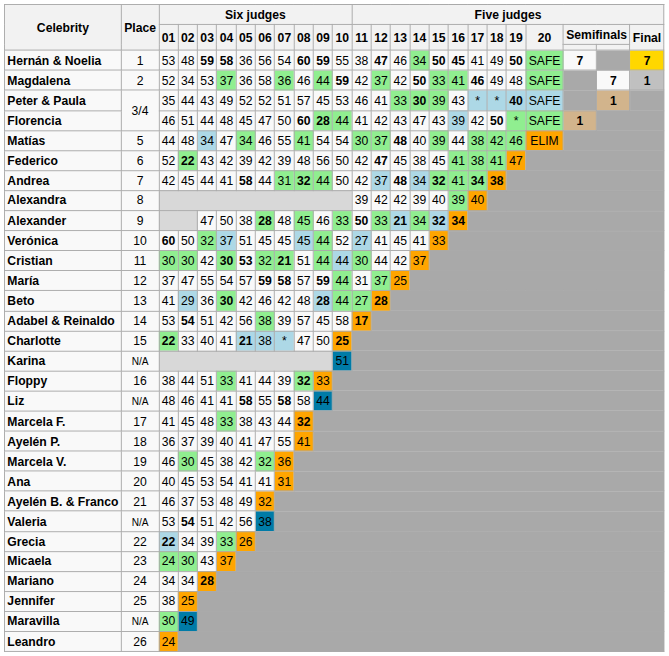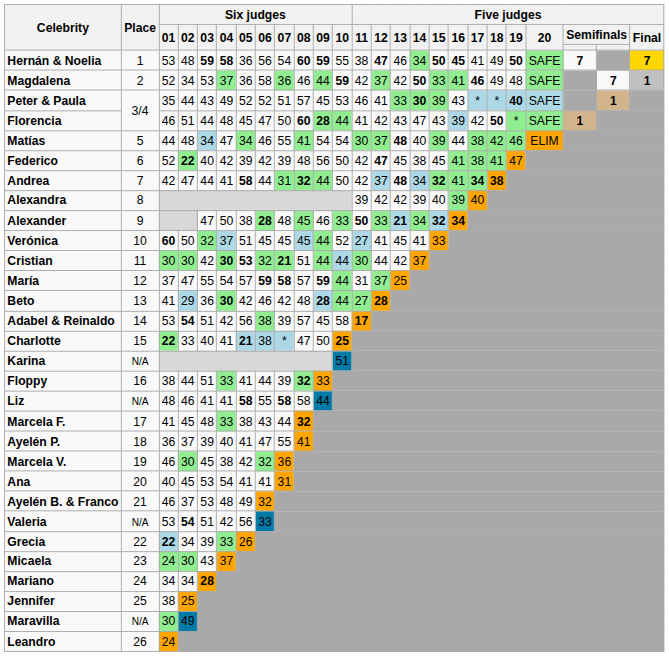 <table class="wikitable sortable" style="font-size:80%; text-align:center; white-space:nowrap; width:20%">
 <tr>
 <th rowspan="4">Celebrity</th>
 <th rowspan="4">Place</th>
 </tr>
 <tr>
 <th colspan=10>Six judges</th>
 <th colspan=13>Five judges</th>
 </tr>
 <tr>
 <th rowspan="2">01</th>
 <th rowspan="2">02</th>
 <th rowspan="2">03</th>
 <th rowspan="2">04</th>
 <th rowspan="2">05</th>
 <th rowspan="2">06</th>
 <th rowspan="2">07</th>
 <th rowspan="2">08</th>
 <th rowspan="2">09</th>
 <th rowspan="2">10</th>
 <th rowspan="2">11</th>
 <th rowspan="2">12</th>
 <th rowspan="2">13</th>
 <th rowspan="2">14</th>
 <th rowspan="2">15</th>
 <th rowspan="2">16</th>
 <th rowspan="2">17</th>
 <th rowspan="2">18</th>
 <th rowspan="2">19</th>
 <th rowspan="2">20</th>
 <th colspan=2>Semifinals</th>
 <th rowspan=2>Final</th>
 </tr>
 <tr>
 <th></th>
 <th></th>
 </tr>
 <tr>
 <td style="text-align:left;"><strong>Hernán & Noelia</strong></td>
 <td>1</td>
 <td>53</td>
 <td>48</td>
 <td><span><strong>59</strong></span></td>
 <td><span><strong>58</strong></span></td>
 <td>36</td>
 <td>56</td>
 <td>54</td>
 <td><span><strong>60</strong></span></td>
 <td><span><strong>59</strong></span></td>
 <td>55</td>
 <td>38</td>
 <td><span><strong>47</strong></span></td>
 <td>46</td>
 <td style="background:lightgreen;">34</td>
 <td><span><strong>50</strong></span></td>
 <td><span><strong>45</strong></span></td>
 <td>41</td>
 <td>49</td>
 <td><span><strong>50</strong></span></td>
 <td style="background:lightgreen;">SAFE</td>
 <td><span><strong>7</strong></span></td>
 <td style="background:darkgrey;"></td>
 <td style="background:gold;"><span><strong>7</strong></span></td>
 </tr>
 <tr>
 <td style="text-align:left;"><strong>Magdalena</strong></td>
 <td>2</td>
 <td>52</td>
 <td>34</td>
 <td>53</td>
 <td style="background:lightgreen;">37</td>
 <td>36</td>
 <td>58</td>
 <td style="background:lightgreen;">36</td>
 <td>46</td>
 <td style="background:lightgreen;">44</td>
 <td><span><strong>59</strong></span></td>
 <td>42</td>
 <td style="background:lightgreen;">37</td>
 <td>42</td>
 <td><span><strong>50</strong></span></td>
 <td style="background:lightgreen;">33</td>
 <td style="background:lightgreen;">41</td>
 <td><span><strong>46</strong></span></td>
 <td>49</td>
 <td>48</td>
 <td style="background:lightgreen;">SAFE</td>
 <td style="background:darkgrey;"></td>
 <td><span><strong>7</strong></span></td>
 <td style="background:silver;"><span><strong>1</strong></span></td>
 </tr>
 <tr>
 <td style="text-align:left;"><strong>Peter & Paula</strong></td>
 <td rowspan="2" style="text-align:center;">3/4</td>
 <td>35</td>
 <td>44</td>
 <td>43</td>
 <td>49</td>
 <td>52</td>
 <td>52</td>
 <td>51</td>
 <td>57</td>
 <td>45</td>
 <td>53</td>
 <td>46</td>
 <td>41</td>
 <td style="background:lightgreen;">33</td>
 <td style="background:lightgreen;"><span><strong>30</strong></span></td>
 <td style="background:lightgreen;">39</td>
 <td>43</td>
 <td style="background:lightblue;">*</td>
 <td style="background:lightblue;">*</td>
 <td style="background:lightblue;"><span><strong>40</strong></span></td>
 <td style="background:lightblue;">SAFE</td>
 <td style="background:darkgrey;"></td>
 <td style="background:tan;"><span><strong>1</strong></span></td>
 <td style="background:darkgrey;" colspan="4"></td>
 </tr>
 <tr>
 <td style="text-align:left;"><strong>Florencia</strong></td>
 <td>46</td>
 <td>51</td>
 <td>44</td>
 <td>48</td>
 <td>45</td>
 <td>47</td>
 <td>50</td>
 <td><span><strong>60</strong></span></td>
 <td style="background:lightgreen;"><span><strong>28</strong></span></td>
 <td style="background:lightgreen;">44</td>
 <td>41</td>
 <td>42</td>
 <td>43</td>
 <td>47</td>
 <td>43</td>
 <td style="background:lightblue;">39</td>
 <td>42</td>
 <td><span><strong>50</strong></span></td>
 <td style="background:lightgreen;">*</td>
 <td style="background:lightgreen;">SAFE</td>
 <td style="background:tan;"><span><strong>1</strong></span></td>
 <td style="background:darkgrey;" colspan="4"></td>
 </tr>
 <tr>
 <td style="text-align:left;"><strong>Matías</strong></td>
 <td>5</td>
 <td>44</td>
 <td>48</td>
 <td style="background:lightblue;">34</td>
 <td>47</td>
 <td style="background:lightgreen;">34</td>
 <td>46</td>
 <td>55</td>
 <td style="background:lightgreen;">41</td>
 <td>54</td>
 <td>54</td>
 <td style="background:lightgreen;">30</td>
 <td style="background:lightgreen;">37</td>
 <td><span><strong>48</strong></span></td>
 <td>40</td>
 <td style="background:lightgreen;">39</td>
 <td>44</td>
 <td style="background:lightgreen;">38</td>
 <td style="background:lightgreen;">42</td>
 <td style="background:lightgreen;">46</td>
 <td style="background:orange;">ELIM</td>
 <td style="background:darkgrey;" colspan="55"></td>
 </tr>
 <tr>
 <td style="text-align:left;"><strong>Federico</strong></td>
 <td>6</td>
 <td>52</td>
 <td style="background:lightgreen;"><span><strong>22</strong></span></td>
-<td>43</td>
+<td>40</td>
 <td>42</td>
 <td>39</td>
 <td>42</td>
 <td>39</td>
 <td>48</td>
 <td>56</td>
 <td>50</td>
 <td>42</td>
 <td><span><strong>47</strong></span></td>
 <td>45</td>
 <td>38</td>
 <td>45</td>
 <td style="background:lightgreen;">41</td>
 <td style="background:lightgreen;">38</td>
 <td style="background:lightgreen;">41</td>
 <td style="background:orange;">47</td>
 <td style="background:darkgrey;" colspan="55"></td>
 </tr>
 <tr>
 <td style="text-align:left;"><strong>Andrea</strong></td>
 <td>7</td>
 <td>42</td>
-<td>45</td>
+<td>47</td>
 <td>44</td>
 <td>41</td>
 <td><span><strong>58</strong></span></td>
 <td>44</td>
 <td style="background:lightgreen;">31</td>
 <td style="background:lightgreen;"><span><strong>32</strong></span></td>
 <td style="background:lightgreen;">44</td>
 <td>50</td>
 <td>42</td>
 <td style="background:lightblue;">37</td>
 <td><span><strong>48</strong></span></td>
 <td style="background:lightblue;">34</td>
 <td style="background:lightgreen;"><span><strong>32</strong></span></td>
 <td style="background:lightgreen;">41</td>
 <td style="background:lightgreen;"><span><strong>34</strong></span></td>
 <td style="background:orange;"><span><strong>38</strong></span></td>
 <td style="background:darkgrey;" colspan="55"></td>
 </tr>
 <tr>
 <td style="text-align:left;"><strong>Alexandra</strong></td>
 <td>8</td>
 <td colspan="10" style="background:#d8d8d8"></td>
 <td>39</td>
 <td>42</td>
 <td>42</td>
 <td>39</td>
 <td>40</td>
 <td style="background:lightgreen;">39</td>
 <td style="background:orange;">40</td>
 <td style="background:darkgrey;" colspan="55"></td>
 </tr>
 <tr>
 <td style="text-align:left;"><strong>Alexander</strong></td>
 <td>9</td>
 <td colspan="2" style="background:#d8d8d8"></td>
 <td>47</td>
 <td>50</td>
 <td>38</td>
 <td style="background:lightgreen;"><span><strong>28</strong></span></td>
 <td>48</td>
 <td style="background:lightgreen;">45</td>
 <td>46</td>
 <td style="background:lightgreen;">33</td>
 <td><span><strong>50</strong></span></td>
 <td style="background:lightgreen;">33</td>
 <td style="background:lightblue;"><span><strong>21</strong></span></td>
 <td style="background:lightgreen;">34</td>
 <td style="background:lightblue;"><span><strong>32</strong></span></td>
 <td style="background:orange;"><span><strong>34</strong></span></td>
 <td style="background:darkgrey;" colspan="55"></td>
 </tr>
 <tr>
 <td style="text-align:left;"><strong>Verónica</strong></td>
 <td>10</td>
 <td><span><strong>60</strong></span></td>
 <td>50</td>
 <td style="background:lightgreen;">32</td>
 <td style="background:lightblue;">37</td>
 <td>51</td>
 <td>45</td>
 <td>45</td>
 <td style="background:lightblue;">45</td>
 <td style="background:lightgreen;">44</td>
 <td>52</td>
 <td style="background:lightblue;">27</td>
 <td>41</td>
 <td>45</td>
 <td>41</td>
 <td style="background:orange;">33</td>
 <td style="background:darkgrey;" colspan="55"></td>
 </tr>
 <tr>
 <td style="text-align:left;"><strong>Cristian</strong></td>
 <td>11</td>
 <td style="background:lightgreen;">30</td>
 <td style="background:lightgreen;">30</td>
 <td>42</td>
 <td style="background:lightgreen;"><span><strong>30</strong></span></td>
 <td><strong>53</strong></td>
 <td style="background:lightgreen;">32</td>
 <td style="background:lightgreen;"><span><strong>21</strong></span></td>
 <td>51</td>
 <td style="background:lightgreen;">44</td>
 <td style="background:lightblue;">44</td>
 <td style="background:lightgreen;">30</td>
 <td>44</td>
 <td>42</td>
 <td style="background:orange;">37</td>
 <td style="background:darkgrey;" colspan="55"></td>
 </tr>
 <tr>
 <td style="text-align:left;"><strong>María</strong></td>
 <td>12</td>
 <td>37</td>
 <td>47</td>
 <td>55</td>
 <td>54</td>
 <td>57</td>
 <td><span><strong>59</strong></span></td>
 <td><span><strong>58</strong></span></td>
 <td>57</td>
 <td><span><strong>59</strong></span></td>
 <td style="background:lightgreen;">44</td>
 <td>31</td>
 <td style="background:lightgreen;">37</td>
 <td style="background:orange;">25</td>
 <td style="background:darkgrey;" colspan="55"></td>
 </tr>
 <tr>
 <td style="text-align:left;"><strong>Beto</strong></td>
 <td>13</td>
 <td>41</td>
 <td style="background:lightblue;">29</td>
 <td>36</td>
 <td style="background:lightgreen;"><span><strong>30</strong></span></td>
 <td>42</td>
 <td>46</td>
 <td>42</td>
 <td>48</td>
 <td style="background:lightblue;"><span><strong>28</strong></span></td>
 <td style="background:lightgreen;">44</td>
 <td style="background:lightgreen;">27</td>
 <td style="background:orange;"><span><strong>28</strong></span></td>
 <td style="background:darkgrey;" colspan="55"></td>
 </tr>
 <tr>
 <td style="text-align:left;"><strong>Adabel & Reinaldo</strong></td>
 <td>14</td>
 <td>53</td>
 <td><span><strong>54</strong></span></td>
 <td>51</td>
 <td>42</td>
 <td>56</td>
 <td style="background:lightgreen;">38</td>
 <td>39</td>
 <td>57</td>
 <td>45</td>
 <td>58</td>
 <td style="background:orange;"><span><strong>17</strong></span></td>
 <td style="background:darkgrey;" colspan="55"></td>
 </tr>
 <tr>
 <td style="text-align:left;"><strong>Charlotte</strong></td>
 <td>15</td>
 <td style="background:lightgreen;"><span><strong>22</strong></span></td>
 <td>33</td>
 <td>40</td>
 <td>41</td>
 <td style="background:lightblue;"><span><strong>21</strong></span></td>
 <td style="background:lightblue;">38</td>
 <td style="background:lightblue;">*</td>
 <td>47</td>
 <td>50</td>
 <td style="background:orange;"><span><strong>25</strong></span></td>
 <td style="background:darkgrey;" colspan="55"></td>
 </tr>
 <tr>
 <td style="text-align:left;"><strong>Karina</strong></td>
 <td><span><small>N/A</small></span></td>
 <td colspan="9" style="background:#d8d8d8"></td>
 <td style="background:#007BA7;">51</td>
 <td style="background:darkgrey;" colspan="55"></td>
 </tr>
 <tr>
 <td style="text-align:left;"><strong>Floppy</strong></td>
 <td>16</td>
 <td>38</td>
 <td>44</td>
 <td>51</td>
 <td style="background:lightgreen;">33</td>
 <td>41</td>
 <td>44</td>
 <td>39</td>
 <td style="background:lightgreen;"><span><strong>32</strong></span></td>
 <td style="background:orange;">33</td>
 <td style="background:darkgrey;" colspan="55"></td>
 </tr>
 <tr>
 <td style="text-align:left;"><strong>Liz</strong></td>
 <td><span><small>N/A</small></span></td>
 <td>48</td>
 <td>46</td>
 <td>41</td>
 <td>41</td>
 <td><span><strong>58</strong></span></td>
 <td>55</td>
 <td><span><strong>58</strong></span></td>
 <td>58</td>
 <td style="background:#007BA7;">44</td>
 <td style="background:darkgrey;" colspan="55"></td>
 </tr>
 <tr>
 <td style="text-align:left;"><strong>Marcela F.</strong></td>
 <td>17</td>
 <td>41</td>
 <td>45</td>
 <td>48</td>
 <td style="background:lightgreen;">33</td>
 <td>38</td>
 <td>43</td>
 <td>44</td>
 <td style="background:orange;"><span><strong>32</strong></span></td>
 <td style="background:darkgrey;" colspan="55"></td>
 </tr>
 <tr>
 <td style="text-align:left;"><strong>Ayelén P.</strong></td>
 <td>18</td>
 <td>36</td>
 <td>37</td>
 <td>39</td>
 <td>40</td>
 <td>41</td>
 <td>47</td>
 <td>55</td>
 <td style="background:orange;">41</td>
 <td style="background:darkgrey;" colspan="55"></td>
 </tr>
 <tr>
 <td style="text-align:left;"><strong>Marcela V.</strong></td>
 <td>19</td>
 <td>46</td>
 <td style="background:lightgreen;">30</td>
 <td>45</td>
 <td>38</td>
 <td>42</td>
 <td style="background:lightgreen;">32</td>
 <td style="background:orange;">36</td>
 <td style="background:darkgrey;" colspan="55"></td>
 </tr>
 <tr>
 <td style="text-align:left;"><strong>Ana</strong></td>
 <td>20</td>
 <td>40</td>
 <td>45</td>
 <td>53</td>
 <td>54</td>
 <td>41</td>
 <td>41</td>
 <td style="background:orange;">31</td>
 <td style="background:darkgrey;" colspan="55"></td>
 </tr>
 <tr>
 <td style="text-align:left;"><strong>Ayelén B. & Franco</strong></td>
 <td>21</td>
 <td>46</td>
 <td>37</td>
 <td>53</td>
 <td>48</td>
 <td>49</td>
 <td style="background:orange;">32</td>
 <td style="background:darkgrey;" colspan="55"></td>
 </tr>
 <tr>
 <td style="text-align:left;"><strong>Valeria</strong></td>
 <td><span><small>N/A</small></span></td>
 <td>53</td>
 <td><span><strong>54</strong></span></td>
 <td>51</td>
 <td>42</td>
 <td>56</td>
-<td style="background:#007BA7;">38</td>
+<td style="background:#007BA7;">33</td>
 <td style="background:darkgrey;" colspan="55"></td>
 </tr>
 <tr>
 <td style="text-align:left;"><strong>Grecia</strong></td>
 <td>22</td>
 <td style="background:lightblue;"><span><strong>22</strong></span></td>
 <td>34</td>
 <td>39</td>
 <td style="background:lightgreen;">33</td>
 <td style="background:orange;">26</td>
 <td style="background:darkgrey;" colspan="55"></td>
 </tr>
 <tr>
 <td style="text-align:left;"><strong>Micaela</strong></td>
 <td>23</td>
 <td style="background:lightgreen;">24</td>
 <td style="background:lightgreen;">30</td>
 <td>43</td>
 <td style="background:orange;">37</td>
 <td style="background:darkgrey;" colspan="55"></td>
 </tr>
 <tr>
 <td style="text-align:left;"><strong>Mariano</strong></td>
 <td>24</td>
 <td>34</td>
 <td>34</td>
 <td style="background:orange;"><span><strong>28</strong></span></td>
 <td style="background:darkgrey;" colspan="55"></td>
 </tr>
 <tr>
 <td style="text-align:left;"><strong>Jennifer</strong></td>
 <td>25</td>
 <td>38</td>
 <td style="background:orange;">25</td>
 <td style="background:darkgrey;" colspan="55"></td>
 </tr>
 <tr>
 <td style="text-align:left;"><strong>Maravilla</strong></td>
 <td><span><small>N/A</small></span></td>
 <td style="background:lightgreen;">30</td>
 <td style="background:#007BA7;">49</td>
 <td style="background:darkgrey;" colspan="55"></td>
 </tr>
 <tr>
 <td style="text-align:left;"><strong>Leandro</strong></td>
 <td>26</td>
 <td style="background:orange;">24</td>
 <td style="background:darkgrey;" colspan="55"></td>
 </tr>
 </table>
